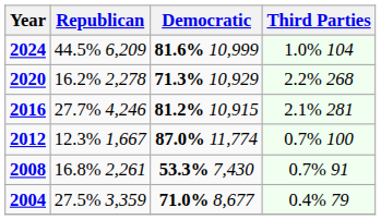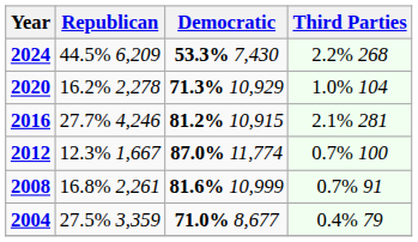 <table class="wikitable" style="float:right; font-size:95%;">
 <tr>
 <th>Year</th>
 <th><a href='#'>Republican</a></th>
 <th><a href='#'>Democratic</a></th>
 <th><a href='#'>Third Parties</a></th>
 </tr>
 <tr>
 <td style="text-align:center;" ><strong><a href='#'>2024</a></strong></td>
 <td style="text-align:center;" >44.5% <em>6,209</em></td>
-<td style="text-align:center;" ><strong>81.6%</strong>  <em>10,999</em></td>
-<td style="text-align:center; background:honeyDew;">1.0% <em>104</em></td>
+<td style="text-align:center;" ><strong>53.3%</strong>  <em>7,430</em></td>
+<td style="text-align:center; background:honeyDew;">2.2% <em>268</em></td>
 </tr>
 <tr>
 <td style="text-align:center;" ><strong><a href='#'>2020</a></strong></td>
 <td style="text-align:center;" >16.2% <em>2,278</em></td>
 <td style="text-align:center;" ><strong>71.3%</strong>  <em>10,929</em></td>
-<td style="text-align:center; background:honeyDew;">2.2% <em>268</em></td>
+<td style="text-align:center; background:honeyDew;">1.0% <em>104</em></td>
 </tr>
 <tr>
 <td style="text-align:center;" ><strong><a href='#'>2016</a></strong></td>
 <td style="text-align:center;" >27.7% <em>4,246</em></td>
 <td style="text-align:center;" ><strong>81.2%</strong> <em>10,915</em></td>
 <td style="text-align:center; background:honeyDew;">2.1% <em>281</em></td>
 </tr>
 <tr>
 <td style="text-align:center;" ><strong><a href='#'>2012</a></strong></td>
 <td style="text-align:center;" >12.3% <em>1,667</em></td>
 <td style="text-align:center;" ><strong>87.0%</strong>  <em>11,774</em></td>
 <td style="text-align:center; background:honeyDew;">0.7% <em>100</em></td>
 </tr>
 <tr>
 <td style="text-align:center;" ><strong><a href='#'>2008</a></strong></td>
 <td style="text-align:center;" >16.8% <em>2,261</em></td>
-<td style="text-align:center;" ><strong>53.3%</strong>  <em>7,430</em></td>
+<td style="text-align:center;" ><strong>81.6%</strong>  <em>10,999</em></td>
 <td style="text-align:center; background:honeyDew;">0.7% <em>91</em></td>
 </tr>
 <tr>
 <td style="text-align:center;" ><strong><a href='#'>2004</a></strong></td>
 <td style="text-align:center;" >27.5% <em>3,359</em></td>
 <td style="text-align:center;" ><strong>71.0%</strong>   <em>8,677</em></td>
 <td style="text-align:center; background:honeyDew;">0.4% <em>79</em></td>
 </tr>
 <tr>
 </tr>
 </table>
